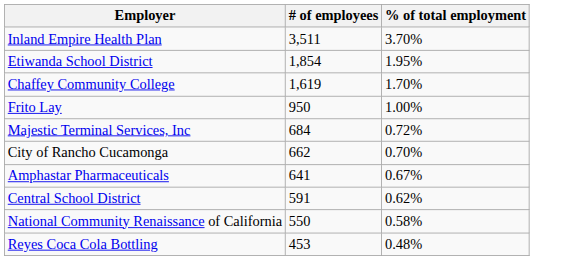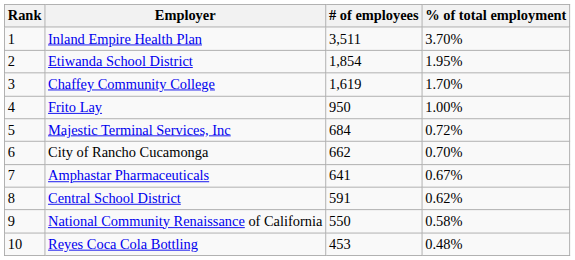 <table class="wikitable sortable">
 <tr>
+<th>Rank</th>
 <th>Employer</th>
 <th># of employees</th>
 <th>% of total employment</th>
 </tr>
 <tr>
+<td>1</td>
 <td><a href='#'>Inland Empire Health Plan</a></td>
 <td>3,511</td>
 <td>3.70%</td>
 </tr>
 <tr>
+<td>2</td>
 <td><a href='#'>Etiwanda School District</a></td>
 <td>1,854</td>
 <td>1.95%</td>
 </tr>
 <tr>
+<td>3</td>
 <td><a href='#'>Chaffey Community College</a></td>
 <td>1,619</td>
 <td>1.70%</td>
 </tr>
 <tr>
+<td>4</td>
 <td><a href='#'>Frito Lay</a></td>
 <td>950</td>
 <td>1.00%</td>
 </tr>
 <tr>
+<td>5</td>
 <td><a href='#'>Majestic Terminal Services, Inc</a></td>
 <td>684</td>
 <td>0.72%</td>
 </tr>
 <tr>
+<td>6</td>
 <td>City of Rancho Cucamonga</td>
 <td>662</td>
 <td>0.70%</td>
 </tr>
 <tr>
+<td>7</td>
 <td><a href='#'>Amphastar Pharmaceuticals</a></td>
 <td>641</td>
 <td>0.67%</td>
 </tr>
 <tr>
+<td>8</td>
 <td><a href='#'>Central School District</a></td>
 <td>591</td>
 <td>0.62%</td>
 </tr>
 <tr>
+<td>9</td>
 <td><a href='#'>National Community Renaissance</a> of California</td>
 <td>550</td>
 <td>0.58%</td>
 </tr>
 <tr>
+<td>10</td>
 <td><a href='#'>Reyes Coca Cola Bottling</a></td>
 <td>453</td>
 <td>0.48%</td>
 </tr>
 </table>
